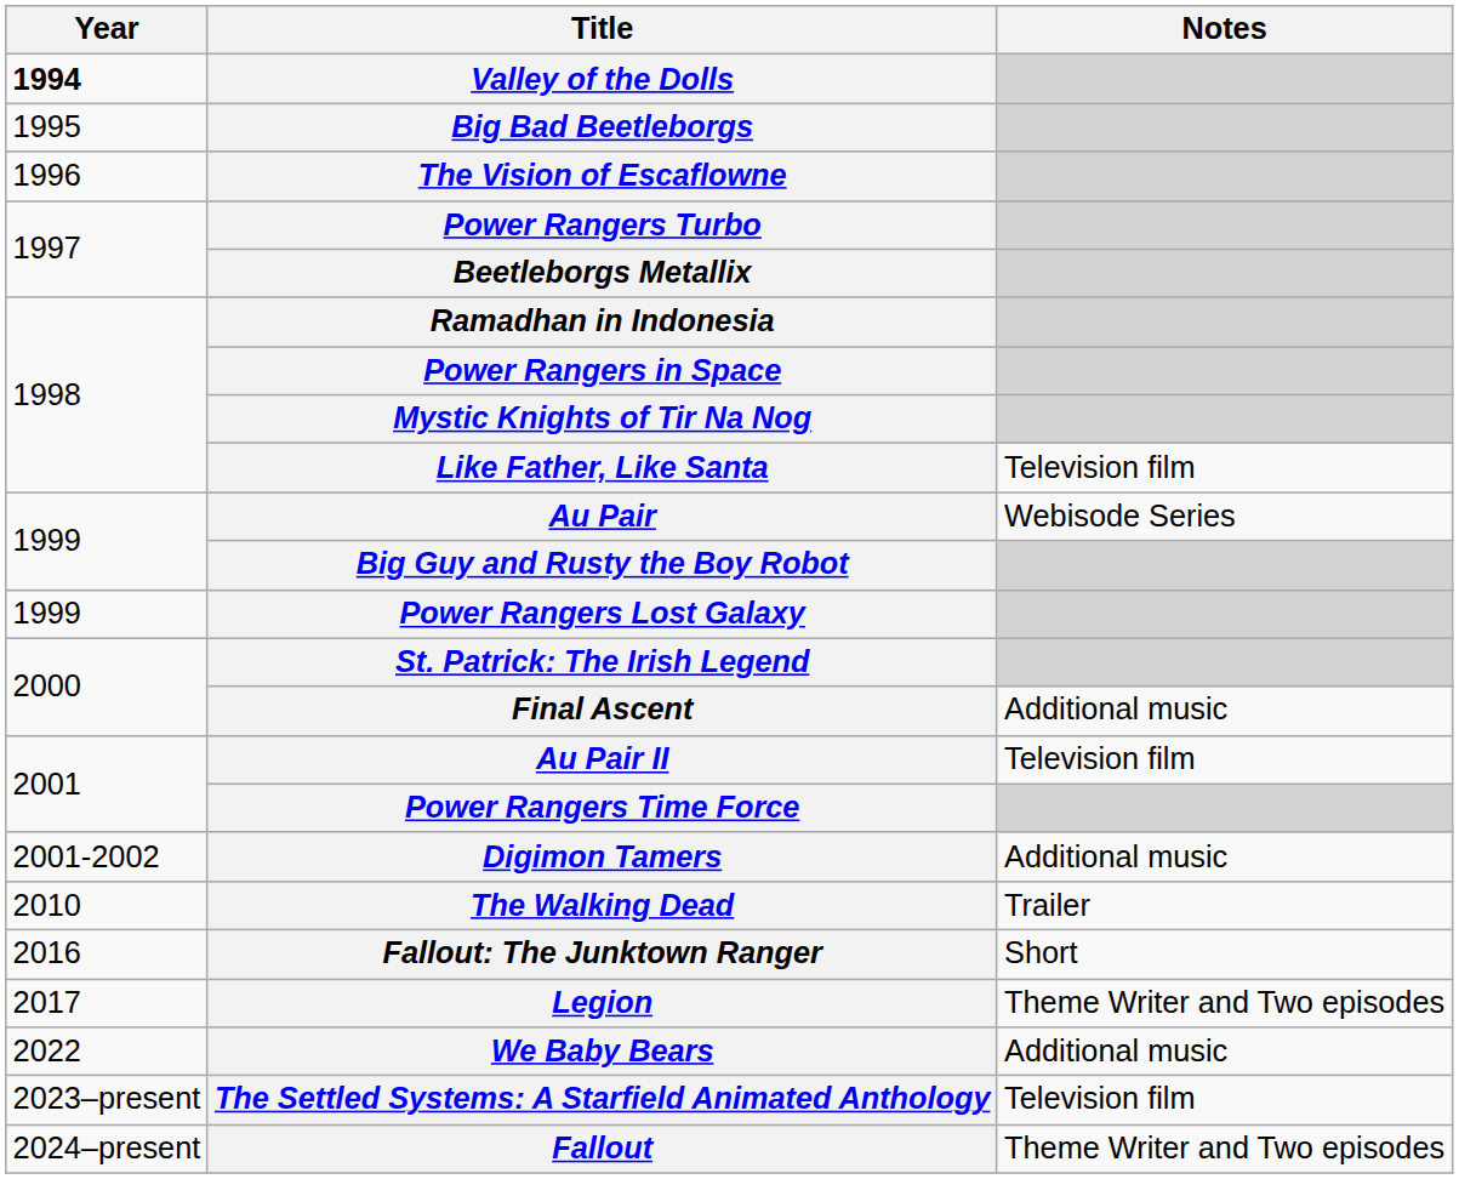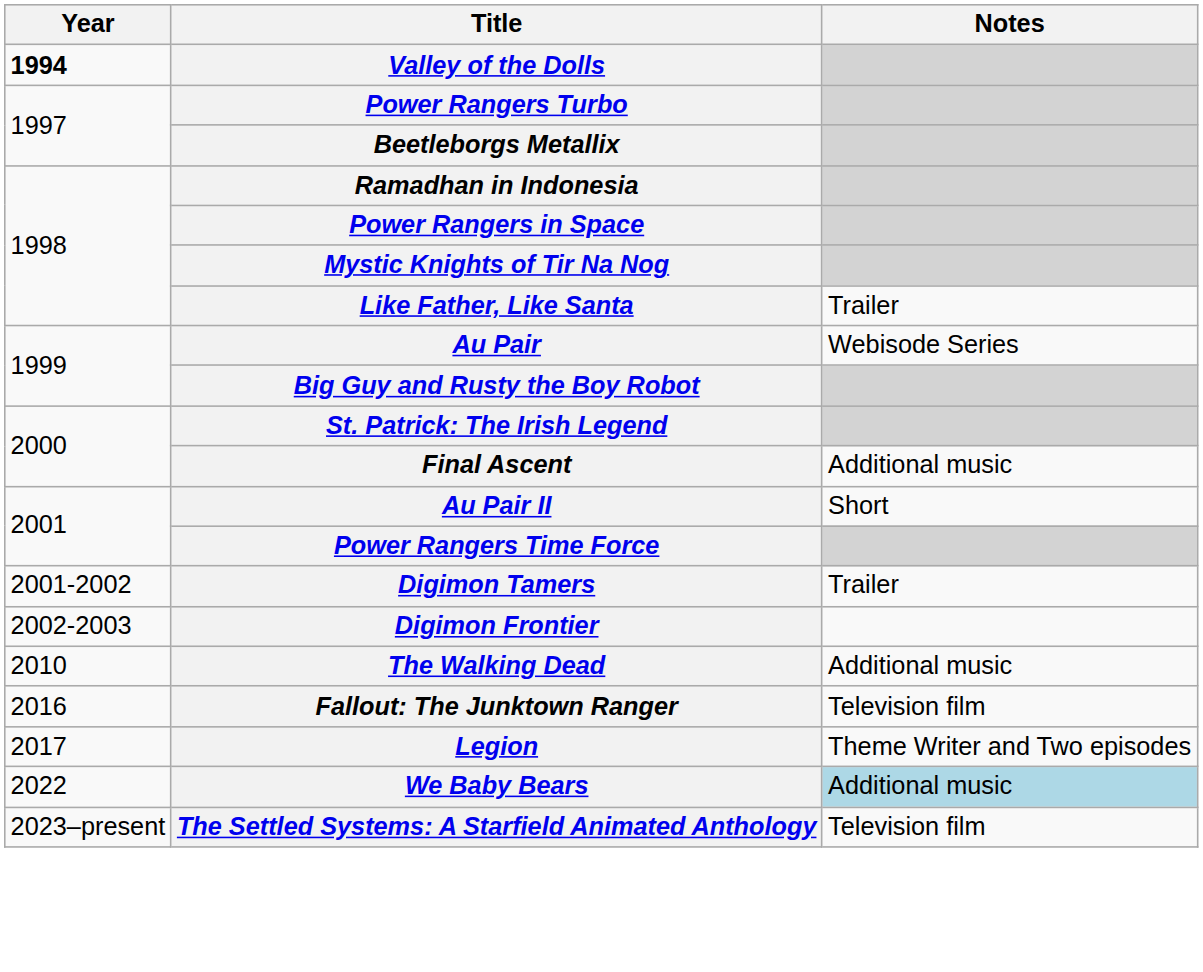 <table class="wikitable plainrowheaders">
 <tr>
 <th scope="col">Year</th>
 <th scope="col">Title</th>
 <th scope="col">Notes</th>
 </tr>
 <tr>
 <td><strong>1994</strong></td>
 <th scope="row"><em><a href='#'>Valley of the Dolls</a></em></th>
-<td style="background-color:#D3D3D3;"></td>
-</tr>
-<tr>
-<td>1995</td>
-<th scope="row"><em><a href='#'>Big Bad Beetleborgs</a></em></th>
-<td style="background-color:#D3D3D3;"></td>
-</tr>
-<tr>
-<td>1996</td>
-<th scope="row"><em><a href='#'>The Vision of Escaflowne</a></em></th>
 <td style="background-color:#D3D3D3;"></td>
 </tr>
 <tr>
 <td rowspan="2">1997</td>
 <th scope="row"><em><a href='#'>Power Rangers Turbo</a></em></th>
 <td style="background-color:#D3D3D3;"></td>
 </tr>
 <tr>
 <th scope="row"><em>Beetleborgs Metallix</em></th>
 <td style="background-color:#D3D3D3;"></td>
 </tr>
 <tr>
 <td rowspan="4">1998</td>
 <th scope="row"><em>Ramadhan in Indonesia</em></th>
 <td style="background-color:#D3D3D3;"></td>
 </tr>
 <tr>
 <th scope="row"><em><a href='#'>Power Rangers in Space</a></em></th>
 <td style="background-color:#D3D3D3;"></td>
 </tr>
 <tr>
 <th scope="row"><em><a href='#'>Mystic Knights of Tir Na Nog</a></em></th>
 <td style="background-color:#D3D3D3;"></td>
 </tr>
 <tr>
 <th scope="row"><em><a href='#'>Like Father, Like Santa</a></em></th>
-<td>Television film</td>
+<td>Trailer</td>
 </tr>
 <tr>
 <td rowspan="2">1999</td>
 <th scope="row"><em><a href='#'>Au Pair</a></em></th>
 <td>Webisode Series</td>
 </tr>
 <tr>
 <th scope="row"><em><a href='#'>Big Guy and Rusty the Boy Robot</a></em></th>
-<td style="background-color:#D3D3D3;"></td>
-</tr>
-<tr>
-<td>1999</td>
-<th scope="row"><em><a href='#'>Power Rangers Lost Galaxy</a></em></th>
 <td style="background-color:#D3D3D3;"></td>
 </tr>
 <tr>
 <td rowspan="2">2000</td>
 <th scope="row"><em><a href='#'>St. Patrick: The Irish Legend</a></em></th>
 <td style="background-color:#D3D3D3;"></td>
 </tr>
 <tr>
 <th scope="row"><em>Final Ascent</em></th>
 <td>Additional music</td>
 </tr>
 <tr>
 <td rowspan="2">2001</td>
 <th scope="row"><em><a href='#'>Au Pair II</a></em></th>
-<td>Television film</td>
+<td>Short</td>
 </tr>
 <tr>
 <th scope="row"><em><a href='#'>Power Rangers Time Force</a></em></th>
 <td style="background-color:#D3D3D3;"></td>
 </tr>
 <tr>
 <td>2001-2002</td>
 <th scope="row"><em><a href='#'>Digimon Tamers</a></em></th>
-<td>Additional music</td>
+<td>Trailer</td>
+</tr>
+<tr>
+<td>2002-2003</td>
+<th scope="row"><em><a href='#'>Digimon Frontier</a></em></th>
+<td></td>
 </tr>
 <tr>
 <td>2010</td>
 <th scope="row"><em><a href='#'>The Walking Dead</a></em></th>
-<td>Trailer</td>
+<td>Additional music</td>
 </tr>
 <tr>
 <td>2016</td>
 <th scope="row"><em>Fallout: The Junktown Ranger</em></th>
-<td>Short</td>
+<td>Television film</td>
 </tr>
 <tr>
 <td>2017</td>
 <th scope="row"><em><a href='#'>Legion</a></em></th>
 <td>Theme Writer and Two episodes</td>
 </tr>
 <tr>
 <td>2022</td>
 <th scope="row"><em><a href='#'>We Baby Bears</a></em></th>
-<td>Additional music</td>
+<td style="background: lightblue;">Additional music</td>
 </tr>
 <tr>
 <td>2023–present</td>
 <th scope="row"><em><a href='#'>The Settled Systems: A Starfield Animated Anthology</a></em></th>
 <td>Television film</td>
 </tr>
-<tr>
-<td>2024–present</td>
-<th scope="row"><em><a href='#'>Fallout</a></em></th>
-<td>Theme Writer and Two episodes</td>
-</tr>
 </table>
